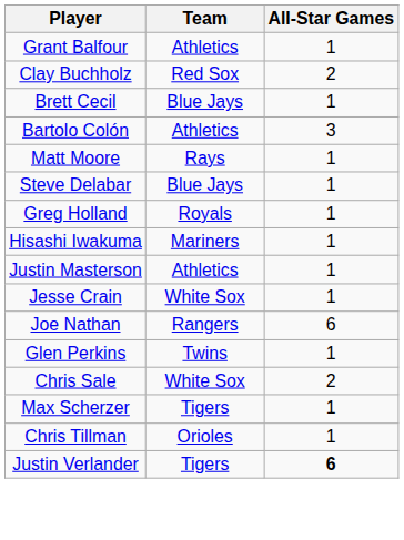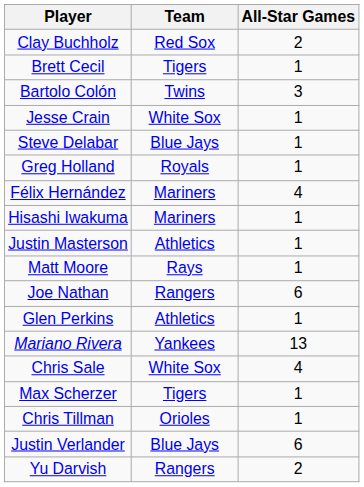 <table class="wikitable sortable" style="text-align:center;">
 <tr>
 </tr>
 <tr>
 <th>Player</th>
 <th style="width:100px;">Team</th>
 <th>All-Star Games</th>
 </tr>
 <tr>
-<td><a href='#'>Grant Balfour</a></td>
-<td><a href='#'>Athletics</a></td>
-<td>1</td>
-</tr>
-<tr>
 <td><a href='#'>Clay Buchholz</a></td>
 <td><a href='#'>Red Sox</a></td>
 <td>2</td>
 </tr>
 <tr>
 <td><a href='#'>Brett Cecil</a></td>
-<td><a href='#'>Blue Jays</a></td>
+<td><a href='#'>Tigers</a></td>
 <td>1</td>
 </tr>
 <tr>
 <td><a href='#'>Bartolo Colón</a></td>
-<td><a href='#'>Athletics</a></td>
+<td><a href='#'>Twins</a></td>
 <td>3</td>
 </tr>
 <tr>
-<td><a href='#'>Matt Moore</a></td>
-<td><a href='#'>Rays</a></td>
+<td><a href='#'>Jesse Crain</a></td>
+<td><a href='#'>White Sox</a></td>
 <td>1</td>
 </tr>
 <tr>
 <td><a href='#'>Steve Delabar</a></td>
 <td><a href='#'>Blue Jays</a></td>
 <td>1</td>
 </tr>
 <tr>
 <td><a href='#'>Greg Holland</a></td>
 <td><a href='#'>Royals</a></td>
 <td>1</td>
 </tr>
 <tr>
+<td><a href='#'>Félix Hernández</a></td>
+<td><a href='#'>Mariners</a></td>
+<td>4</td>
+</tr>
+<tr>
 <td><a href='#'>Hisashi Iwakuma</a></td>
 <td><a href='#'>Mariners</a></td>
 <td>1</td>
 </tr>
 <tr>
 <td><a href='#'>Justin Masterson</a></td>
 <td><a href='#'>Athletics</a></td>
 <td>1</td>
 </tr>
 <tr>
-<td><a href='#'>Jesse Crain</a></td>
-<td><a href='#'>White Sox</a></td>
+<td><a href='#'>Matt Moore</a></td>
+<td><a href='#'>Rays</a></td>
 <td>1</td>
 </tr>
 <tr>
 <td><a href='#'>Joe Nathan</a></td>
 <td><a href='#'>Rangers</a></td>
 <td>6</td>
 </tr>
 <tr>
 <td><a href='#'>Glen Perkins</a></td>
-<td><a href='#'>Twins</a></td>
+<td><a href='#'>Athletics</a></td>
 <td>1</td>
+</tr>
+<tr>
+<td><em><a href='#'>Mariano Rivera</a></em></td>
+<td><a href='#'>Yankees</a></td>
+<td>13</td>
 </tr>
 <tr>
 <td><a href='#'>Chris Sale</a></td>
 <td><a href='#'>White Sox</a></td>
-<td>2</td>
+<td>4</td>
 </tr>
 <tr>
 <td><a href='#'>Max Scherzer</a></td>
 <td><a href='#'>Tigers</a></td>
 <td>1</td>
 </tr>
 <tr>
 <td><a href='#'>Chris Tillman</a></td>
 <td><a href='#'>Orioles</a></td>
 <td>1</td>
 </tr>
 <tr>
 <td><a href='#'>Justin Verlander</a></td>
-<td><a href='#'>Tigers</a></td>
-<td><strong>6</strong></td>
+<td><a href='#'>Blue Jays</a></td>
+<td>6</td>
+</tr>
+<tr>
+<td><a href='#'>Yu Darvish</a></td>
+<td><a href='#'>Rangers</a></td>
+<td>2</td>
 </tr>
 </table>
